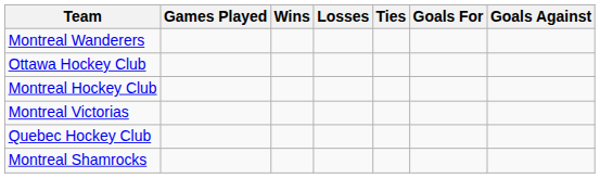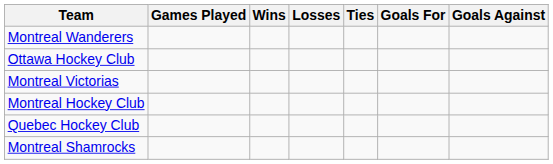 <table class="wikitable">
 <tr>
 <th>Team</th>
 <th>Games Played</th>
 <th>Wins</th>
 <th>Losses</th>
 <th>Ties</th>
 <th>Goals For</th>
 <th>Goals Against</th>
 </tr>
 <tr>
 <td><a href='#'>Montreal Wanderers</a></td>
 <td></td>
 <td></td>
 <td></td>
 <td></td>
 <td></td>
 <td></td>
 </tr>
 <tr>
 <td><a href='#'>Ottawa Hockey Club</a></td>
 <td></td>
 <td></td>
 <td></td>
 <td></td>
 <td></td>
 <td></td>
 </tr>
 <tr>
-<td><a href='#'>Montreal Hockey Club</a></td>
+<td><a href='#'>Montreal Victorias</a></td>
 <td></td>
 <td></td>
 <td></td>
 <td></td>
 <td></td>
 <td></td>
 </tr>
 <tr>
-<td><a href='#'>Montreal Victorias</a></td>
+<td><a href='#'>Montreal Hockey Club</a></td>
 <td></td>
 <td></td>
 <td></td>
 <td></td>
 <td></td>
 <td></td>
 </tr>
 <tr>
 <td><a href='#'>Quebec Hockey Club</a></td>
 <td></td>
 <td></td>
 <td></td>
 <td></td>
 <td></td>
 <td></td>
 </tr>
 <tr>
 <td><a href='#'>Montreal Shamrocks</a></td>
 <td></td>
 <td></td>
 <td></td>
 <td></td>
 <td></td>
 <td></td>
 </tr>
 </table>
